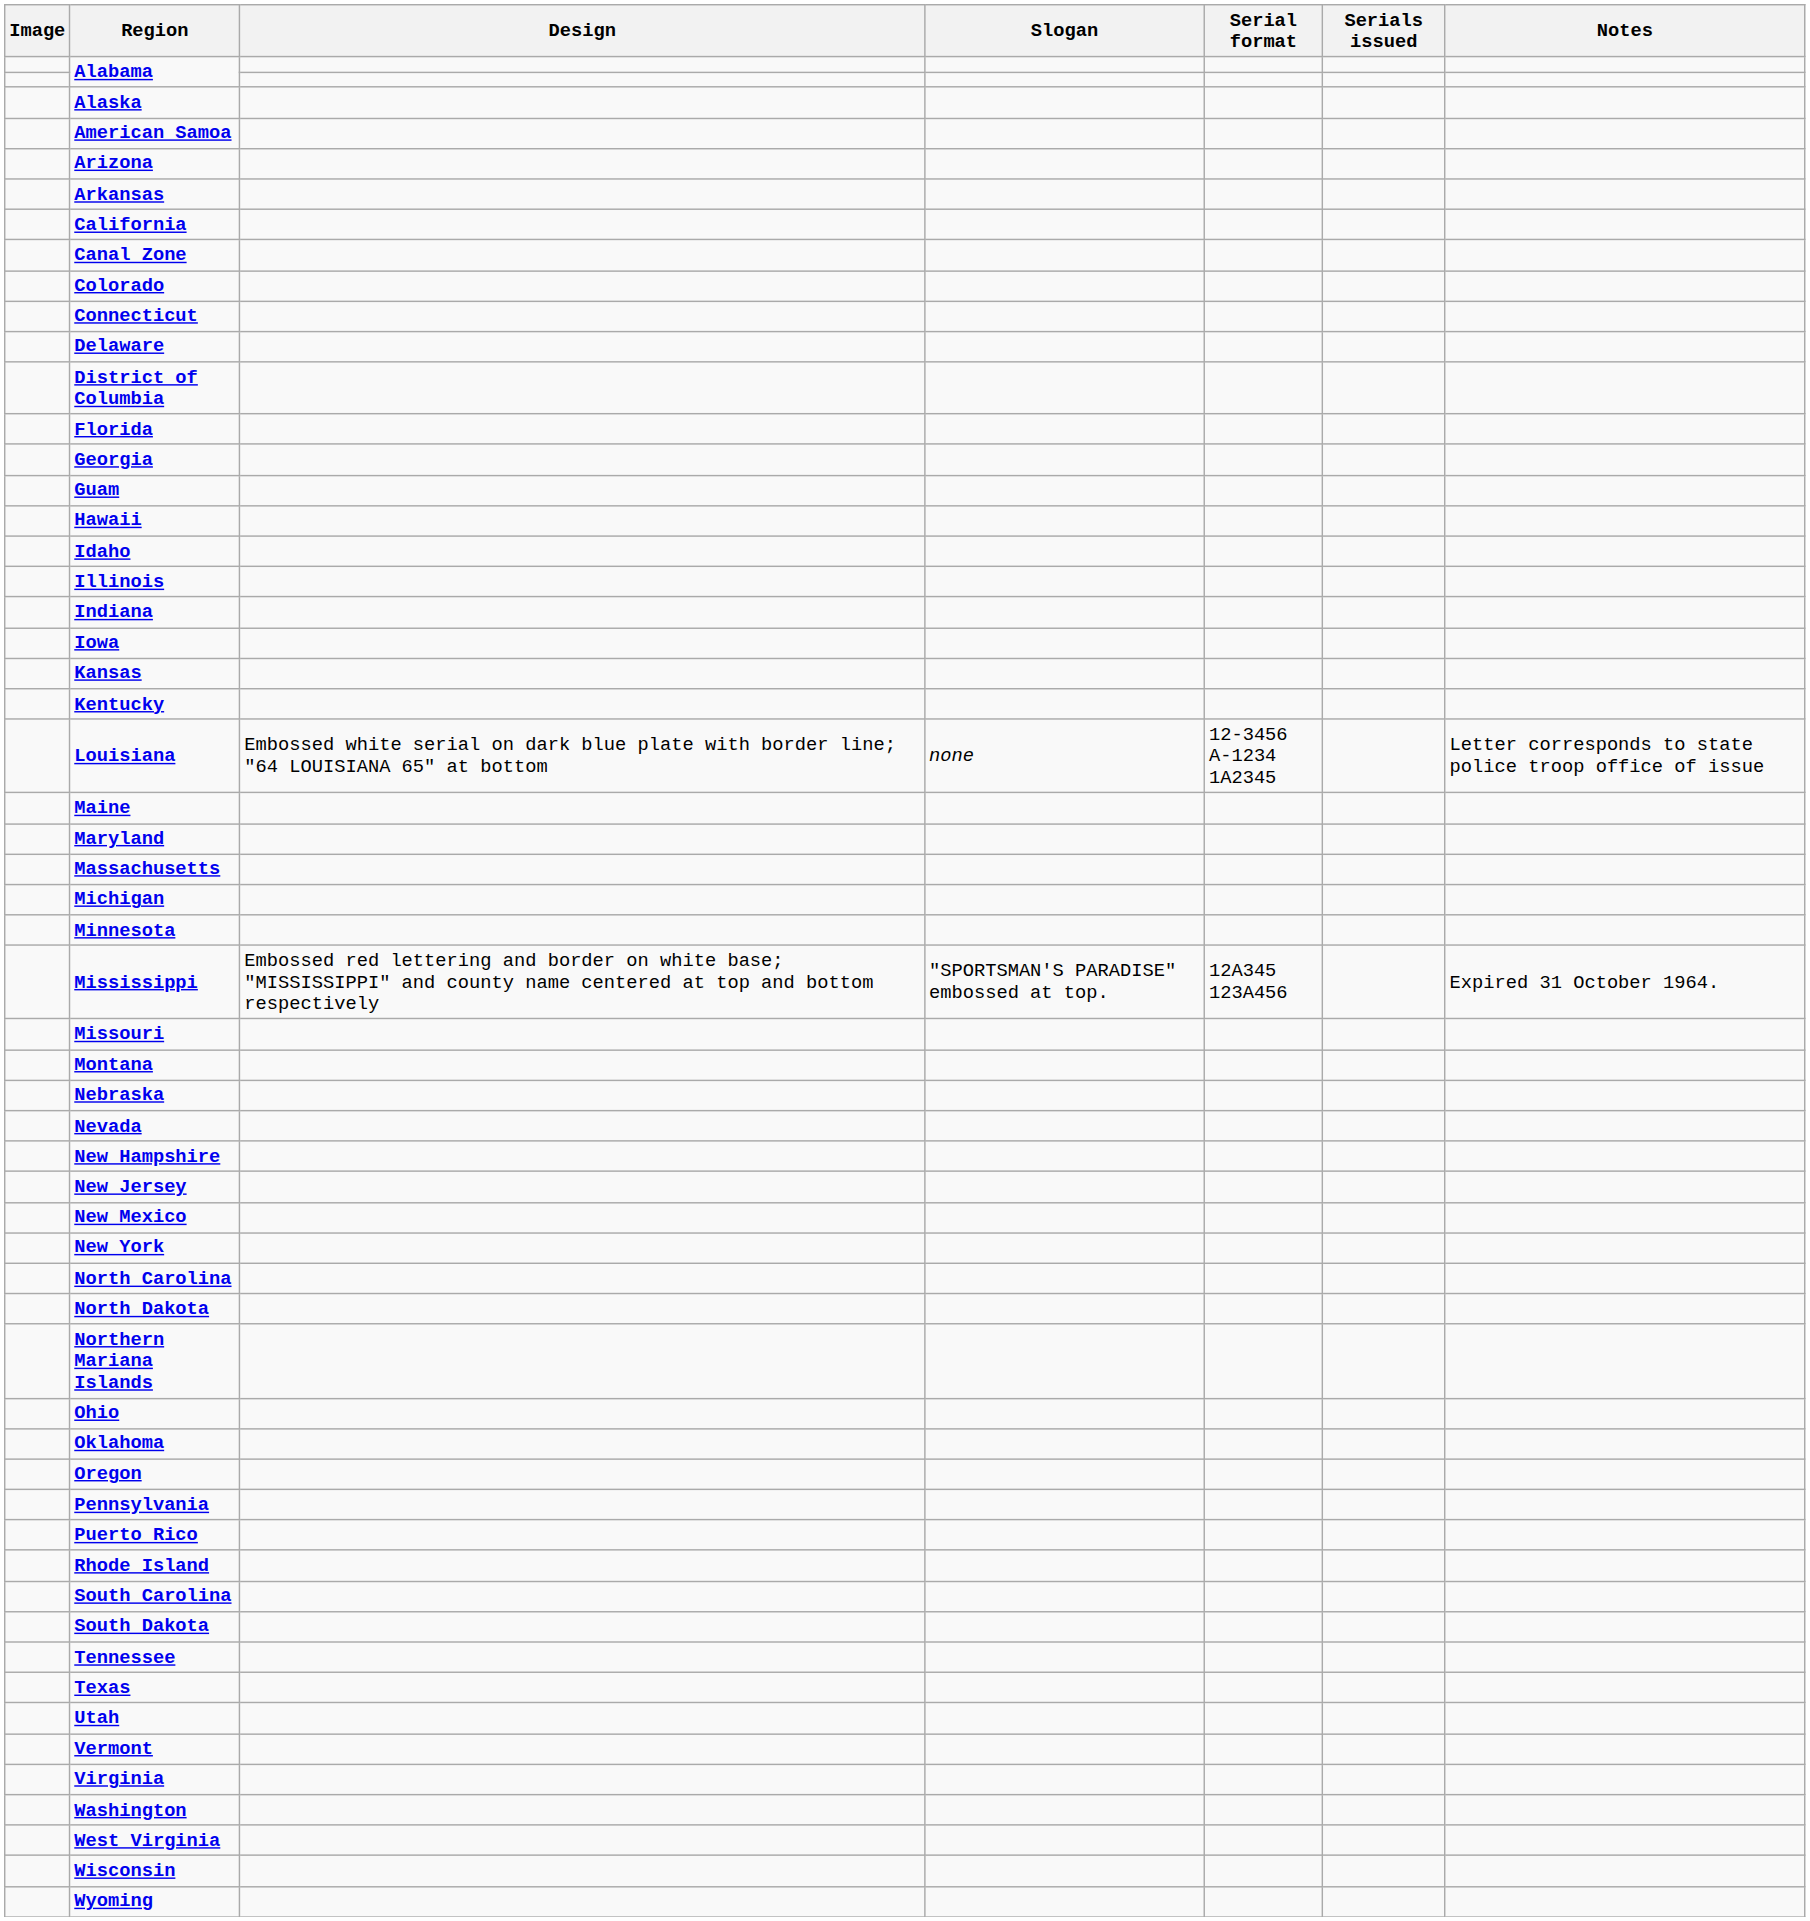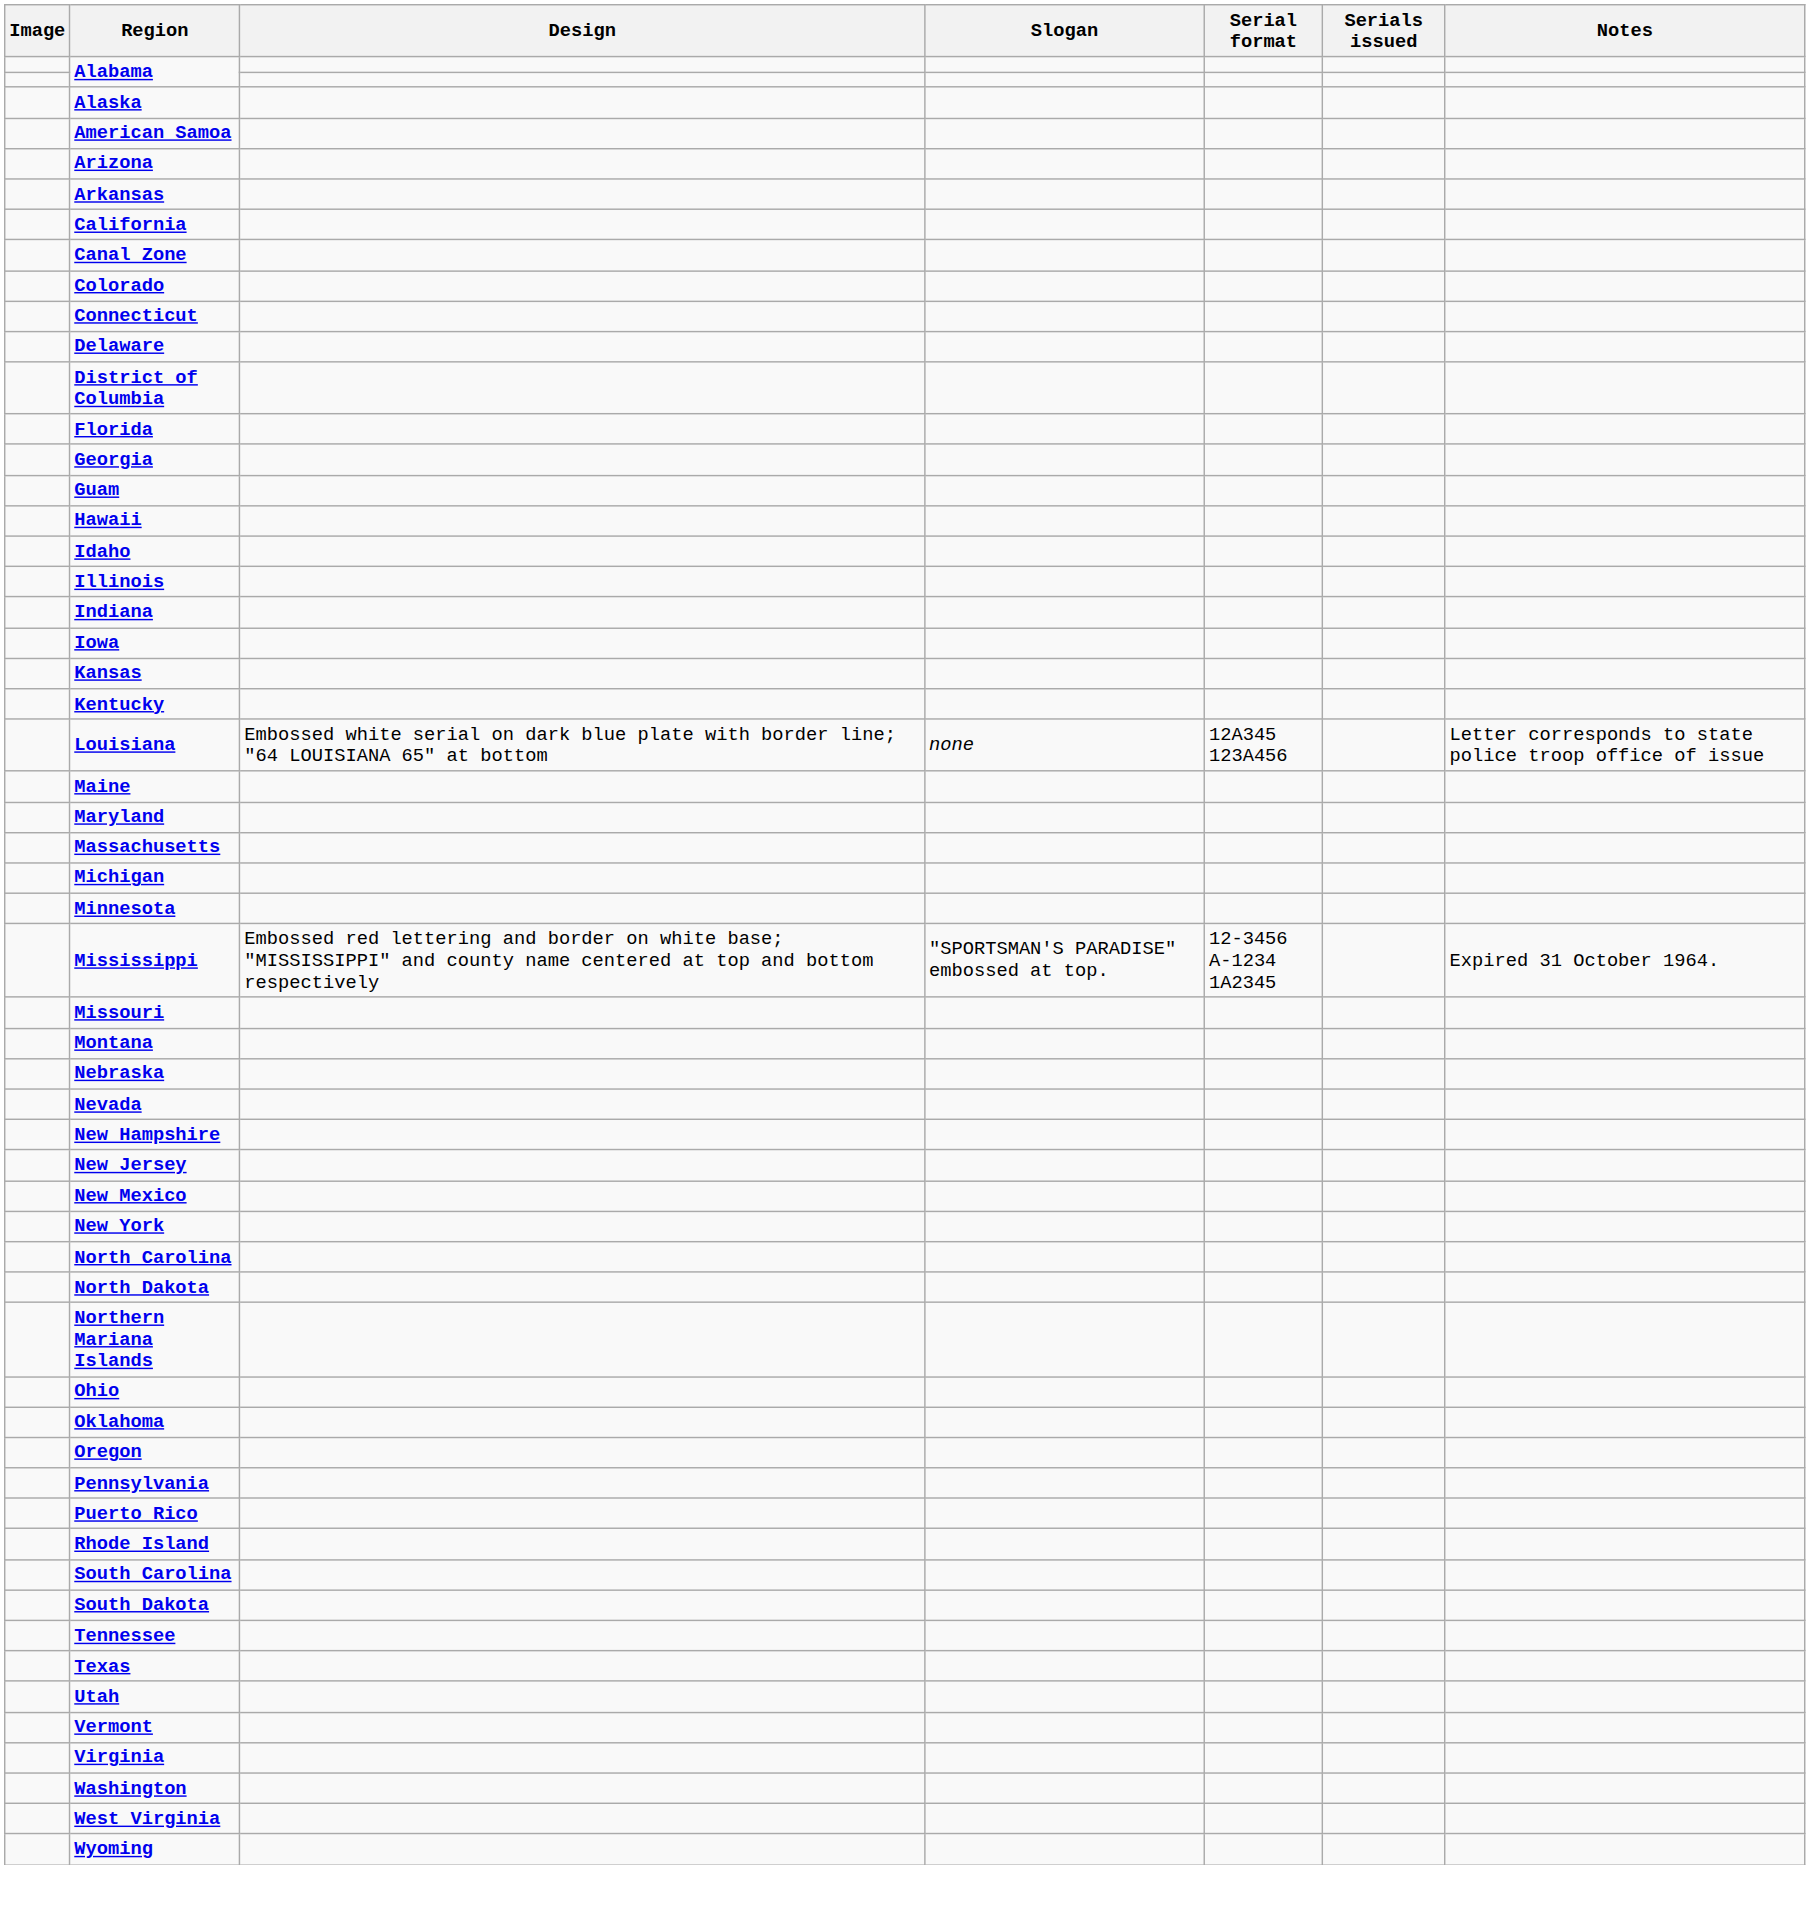 <table class="wikitable">
 <tr>
 <th>Image</th>
 <th>Region</th>
 <th>Design</th>
 <th>Slogan</th>
 <th>Serial format</th>
 <th>Serials issued</th>
 <th>Notes</th>
 </tr>
 <tr>
 <td></td>
 <td rowspan=2><strong><a href='#'>Alabama</a></strong></td>
 <td></td>
 <td></td>
 <td></td>
 <td></td>
 <td></td>
 </tr>
 <tr>
 <td></td>
 <td></td>
 <td></td>
 <td></td>
 <td></td>
 <td></td>
 </tr>
 <tr>
 <td></td>
 <td><strong><a href='#'>Alaska</a></strong></td>
 <td></td>
 <td></td>
 <td></td>
 <td></td>
 <td></td>
 </tr>
 <tr>
 <td></td>
 <td><strong><a href='#'>American Samoa</a></strong></td>
 <td></td>
 <td></td>
 <td></td>
 <td></td>
 <td></td>
 </tr>
 <tr>
 <td></td>
 <td><strong><a href='#'>Arizona</a></strong></td>
 <td></td>
 <td></td>
 <td></td>
 <td></td>
 <td></td>
 </tr>
 <tr>
 <td></td>
 <td><strong><a href='#'>Arkansas</a></strong></td>
 <td></td>
 <td></td>
 <td></td>
 <td></td>
 <td></td>
 </tr>
 <tr>
 <td></td>
 <td><strong><a href='#'>California</a></strong></td>
 <td></td>
 <td></td>
 <td></td>
 <td></td>
 <td></td>
 </tr>
 <tr>
 <td></td>
 <td><strong><a href='#'>Canal Zone</a></strong></td>
 <td></td>
 <td></td>
 <td></td>
 <td></td>
 <td></td>
 </tr>
 <tr>
 <td></td>
 <td><strong><a href='#'>Colorado</a></strong></td>
 <td></td>
 <td></td>
 <td></td>
 <td></td>
 <td></td>
 </tr>
 <tr>
 <td></td>
 <td><strong><a href='#'>Connecticut</a></strong></td>
 <td></td>
 <td></td>
 <td></td>
 <td></td>
 <td></td>
 </tr>
 <tr>
 <td></td>
 <td><strong><a href='#'>Delaware</a></strong></td>
 <td></td>
 <td></td>
 <td></td>
 <td></td>
 <td></td>
 </tr>
 <tr>
 <td></td>
 <td><strong><a href='#'>District of<br>Columbia</a></strong></td>
 <td></td>
 <td></td>
 <td></td>
 <td></td>
 <td></td>
 </tr>
 <tr>
 <td></td>
 <td><strong><a href='#'>Florida</a></strong></td>
 <td></td>
 <td></td>
 <td></td>
 <td></td>
 <td></td>
 </tr>
 <tr>
 <td></td>
 <td><strong><a href='#'>Georgia</a></strong></td>
 <td></td>
 <td></td>
 <td></td>
 <td></td>
 <td></td>
 </tr>
 <tr>
 <td></td>
 <td><strong><a href='#'>Guam</a></strong></td>
 <td></td>
 <td></td>
 <td></td>
 <td></td>
 <td></td>
 </tr>
 <tr>
 <td></td>
 <td><strong><a href='#'>Hawaii</a></strong></td>
 <td></td>
 <td></td>
 <td></td>
 <td></td>
 <td></td>
 </tr>
 <tr>
 <td></td>
 <td><strong><a href='#'>Idaho</a></strong></td>
 <td></td>
 <td></td>
 <td></td>
 <td></td>
 <td></td>
 </tr>
 <tr>
 <td></td>
 <td><strong><a href='#'>Illinois</a></strong></td>
 <td></td>
 <td></td>
 <td></td>
 <td></td>
 <td></td>
 </tr>
 <tr>
 <td></td>
 <td><strong><a href='#'>Indiana</a></strong></td>
 <td></td>
 <td></td>
 <td></td>
 <td></td>
 <td></td>
 </tr>
 <tr>
 <td></td>
 <td><strong><a href='#'>Iowa</a></strong></td>
 <td></td>
 <td></td>
 <td></td>
 <td></td>
 <td></td>
 </tr>
 <tr>
 <td></td>
 <td><strong><a href='#'>Kansas</a></strong></td>
 <td></td>
 <td></td>
 <td></td>
 <td></td>
 <td></td>
 </tr>
 <tr>
 <td></td>
 <td><strong><a href='#'>Kentucky</a></strong></td>
 <td></td>
 <td></td>
 <td></td>
 <td></td>
 <td></td>
 </tr>
 <tr>
 <td></td>
 <td><strong><a href='#'>Louisiana</a></strong></td>
 <td>Embossed white serial on dark blue plate with border line; "64 LOUISIANA 65" at bottom</td>
 <td><em>none</em></td>
-<td>12-3456<br>A-1234<br>1A2345</td>
+<td>12A345<br>123A456</td>
 <td></td>
 <td>Letter corresponds to state police troop office of issue</td>
 </tr>
 <tr>
 <td></td>
 <td><strong><a href='#'>Maine</a></strong></td>
 <td></td>
 <td></td>
 <td></td>
 <td></td>
 <td></td>
 </tr>
 <tr>
 <td></td>
 <td><strong><a href='#'>Maryland</a></strong></td>
 <td></td>
 <td></td>
 <td></td>
 <td></td>
 <td></td>
 </tr>
 <tr>
 <td></td>
 <td><strong><a href='#'>Massachusetts</a></strong></td>
 <td></td>
 <td></td>
 <td></td>
 <td></td>
 <td></td>
 </tr>
 <tr>
 <td></td>
 <td><strong><a href='#'>Michigan</a></strong></td>
 <td></td>
 <td></td>
 <td></td>
 <td></td>
 <td></td>
 </tr>
 <tr>
 <td></td>
 <td><strong><a href='#'>Minnesota</a></strong></td>
 <td></td>
 <td></td>
 <td></td>
 <td></td>
 <td></td>
 </tr>
 <tr>
 <td></td>
 <td><strong><a href='#'>Mississippi</a></strong></td>
 <td>Embossed red lettering and border on white base; "MISSISSIPPI" and county name centered at top and bottom respectively</td>
 <td>"SPORTSMAN'S PARADISE" embossed at top.</td>
-<td>12A345<br>123A456</td>
+<td>12-3456<br>A-1234<br>1A2345</td>
 <td></td>
 <td>Expired 31 October 1964.</td>
 </tr>
 <tr>
 <td></td>
 <td><strong><a href='#'>Missouri</a></strong></td>
 <td></td>
 <td></td>
 <td></td>
 <td></td>
 <td></td>
 </tr>
 <tr>
 <td></td>
 <td><strong><a href='#'>Montana</a></strong></td>
 <td></td>
 <td></td>
 <td></td>
 <td></td>
 <td></td>
 </tr>
 <tr>
 <td></td>
 <td><strong><a href='#'>Nebraska</a></strong></td>
 <td></td>
 <td></td>
 <td></td>
 <td></td>
 <td></td>
 </tr>
 <tr>
 <td></td>
 <td><strong><a href='#'>Nevada</a></strong></td>
 <td></td>
 <td></td>
 <td></td>
 <td></td>
 <td></td>
 </tr>
 <tr>
 <td></td>
 <td><strong><a href='#'>New Hampshire</a></strong></td>
 <td></td>
 <td></td>
 <td></td>
 <td></td>
 <td></td>
 </tr>
 <tr>
 <td></td>
 <td><strong><a href='#'>New Jersey</a></strong></td>
 <td></td>
 <td></td>
 <td></td>
 <td></td>
 <td></td>
 </tr>
 <tr>
 <td></td>
 <td><strong><a href='#'>New Mexico</a></strong></td>
 <td></td>
 <td></td>
 <td></td>
 <td></td>
 <td></td>
 </tr>
 <tr>
 <td></td>
 <td><strong><a href='#'>New York</a></strong></td>
 <td></td>
 <td></td>
 <td></td>
 <td></td>
 <td></td>
 </tr>
 <tr>
 <td></td>
 <td><strong><a href='#'>North Carolina</a></strong></td>
 <td></td>
 <td></td>
 <td></td>
 <td></td>
 <td></td>
 </tr>
 <tr>
 <td></td>
 <td><strong><a href='#'>North Dakota</a></strong></td>
 <td></td>
 <td></td>
 <td></td>
 <td></td>
 <td></td>
 </tr>
 <tr>
 <td></td>
 <td><strong><a href='#'>Northern Mariana<br> Islands</a></strong></td>
 <td></td>
 <td></td>
 <td></td>
 <td></td>
 <td></td>
 </tr>
 <tr>
 <td></td>
 <td><strong><a href='#'>Ohio</a></strong></td>
 <td></td>
 <td></td>
 <td></td>
 <td></td>
 <td></td>
 </tr>
 <tr>
 <td></td>
 <td><strong><a href='#'>Oklahoma</a></strong></td>
 <td></td>
 <td></td>
 <td></td>
 <td></td>
 <td></td>
 </tr>
 <tr>
 <td></td>
 <td><strong><a href='#'>Oregon</a></strong></td>
 <td></td>
 <td></td>
 <td></td>
 <td></td>
 <td></td>
 </tr>
 <tr>
 <td></td>
 <td><strong><a href='#'>Pennsylvania</a></strong></td>
 <td></td>
 <td></td>
 <td></td>
 <td></td>
 <td></td>
 </tr>
 <tr>
 <td></td>
 <td><strong><a href='#'>Puerto Rico</a></strong></td>
 <td></td>
 <td></td>
 <td></td>
 <td></td>
 <td></td>
 </tr>
 <tr>
 <td></td>
 <td><strong><a href='#'>Rhode Island</a></strong></td>
 <td></td>
 <td></td>
 <td></td>
 <td></td>
 <td></td>
 </tr>
 <tr>
 <td></td>
 <td><strong><a href='#'>South Carolina</a></strong></td>
 <td></td>
 <td></td>
 <td></td>
 <td></td>
 <td></td>
 </tr>
 <tr>
 <td></td>
 <td><strong><a href='#'>South Dakota</a></strong></td>
 <td></td>
 <td></td>
 <td></td>
 <td></td>
 <td></td>
 </tr>
 <tr>
 <td></td>
 <td><strong><a href='#'>Tennessee</a></strong></td>
 <td></td>
 <td></td>
 <td></td>
 <td></td>
 <td></td>
 </tr>
 <tr>
 <td></td>
 <td><strong><a href='#'>Texas</a></strong></td>
 <td></td>
 <td></td>
 <td></td>
 <td></td>
 <td></td>
 </tr>
 <tr>
 <td></td>
 <td><strong><a href='#'>Utah</a></strong></td>
 <td></td>
 <td></td>
 <td></td>
 <td></td>
 <td></td>
 </tr>
 <tr>
 <td></td>
 <td><strong><a href='#'>Vermont</a></strong></td>
 <td></td>
 <td></td>
 <td></td>
 <td></td>
 <td></td>
 </tr>
 <tr>
 <td></td>
 <td><strong><a href='#'>Virginia</a></strong></td>
 <td></td>
 <td></td>
 <td></td>
 <td></td>
 <td></td>
 </tr>
 <tr>
 <td></td>
 <td><strong><a href='#'>Washington</a></strong></td>
 <td></td>
 <td></td>
 <td></td>
 <td></td>
 <td></td>
 </tr>
 <tr>
 <td></td>
 <td><strong><a href='#'>West Virginia</a></strong></td>
 <td></td>
 <td></td>
 <td></td>
 <td></td>
 <td></td>
 </tr>
 <tr>
 <td></td>
-<td><strong><a href='#'>Wisconsin</a></strong></td>
-<td></td>
-<td></td>
-<td></td>
-<td></td>
-<td></td>
-</tr>
-<tr>
-<td></td>
 <td><strong><a href='#'>Wyoming</a></strong></td>
 <td></td>
 <td></td>
 <td></td>
 <td></td>
 <td></td>
 </tr>
 </table>
